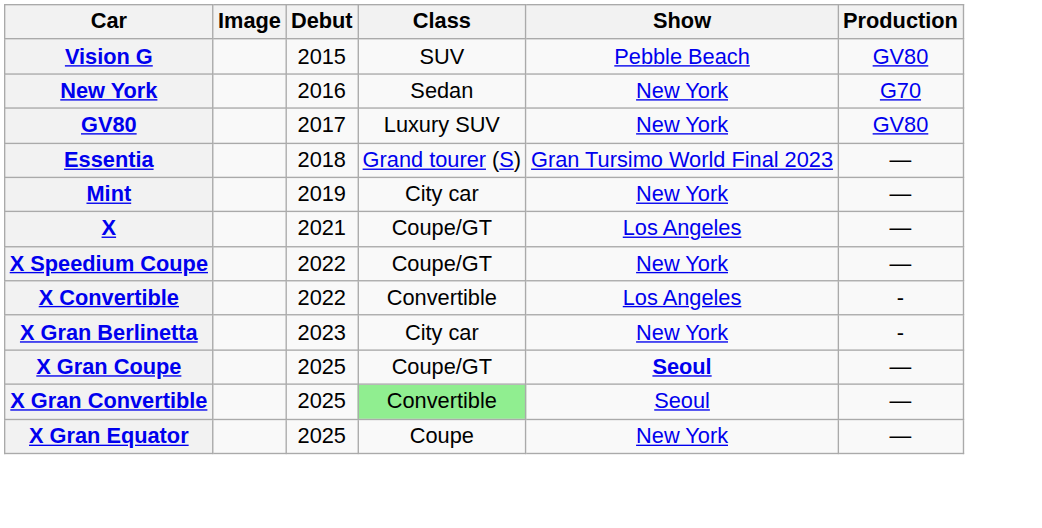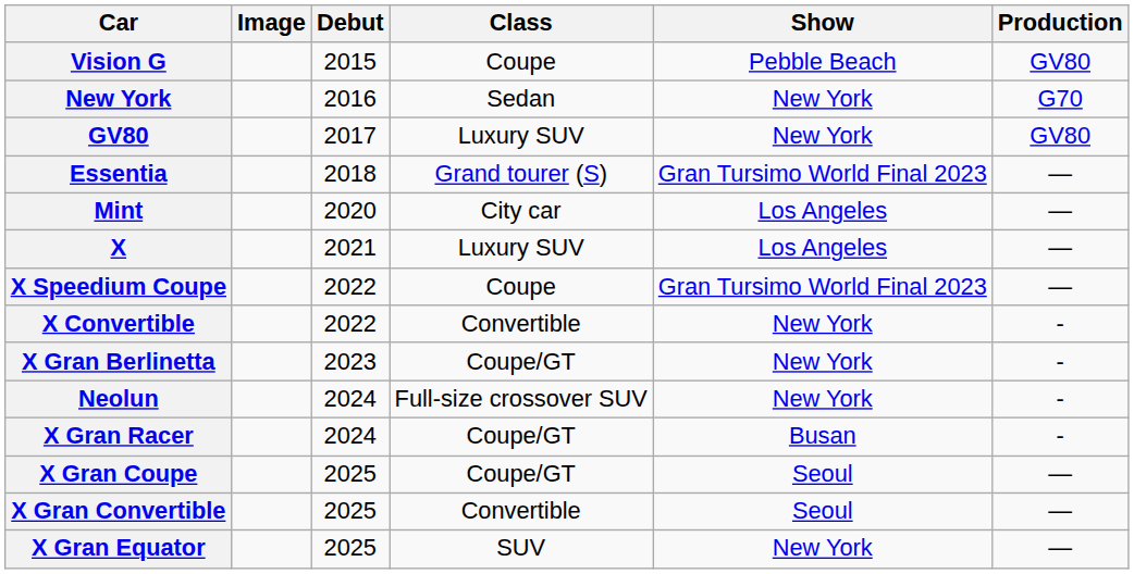 <table class="wikitable sortable" style="text-align:center;">
 <tr>
 <th>Car</th>
 <th class="unsortable">Image</th>
 <th>Debut</th>
 <th>Class</th>
 <th>Show</th>
 <th>Production</th>
 </tr>
 <tr>
 <th><a href='#'>Vision G</a></th>
 <td></td>
 <td>2015</td>
-<td>SUV</td>
+<td>Coupe</td>
 <td><a href='#'>Pebble Beach</a></td>
 <td><a href='#'>GV80</a></td>
 </tr>
 <tr>
 <th><a href='#'>New York</a></th>
 <td></td>
 <td>2016</td>
 <td>Sedan</td>
 <td><a href='#'>New York</a></td>
 <td><a href='#'>G70</a></td>
 </tr>
 <tr>
 <th><a href='#'>GV80</a></th>
 <td></td>
 <td>2017</td>
 <td>Luxury SUV</td>
 <td><a href='#'>New York</a></td>
 <td><a href='#'>GV80</a></td>
 </tr>
 <tr>
 <th><a href='#'>Essentia</a></th>
 <td></td>
 <td>2018</td>
 <td><a href='#'>Grand tourer</a> (<a href='#'>S</a>)</td>
 <td><a href='#'>Gran Tursimo World Final 2023</a></td>
 <td>—</td>
 </tr>
 <tr>
 <th><a href='#'>Mint</a></th>
 <td></td>
-<td>2019</td>
+<td>2020</td>
 <td>City car</td>
-<td><a href='#'>New York</a></td>
+<td><a href='#'>Los Angeles</a></td>
 <td>—</td>
 </tr>
 <tr>
 <th><a href='#'>X</a></th>
 <td></td>
 <td>2021</td>
-<td>Coupe/GT</td>
+<td>Luxury SUV</td>
 <td><a href='#'>Los Angeles</a></td>
 <td>—</td>
 </tr>
 <tr>
 <th><a href='#'>X Speedium Coupe</a></th>
 <td></td>
 <td>2022</td>
-<td>Coupe/GT</td>
-<td><a href='#'>New York</a></td>
+<td>Coupe</td>
+<td><a href='#'>Gran Tursimo World Final 2023</a></td>
 <td>—</td>
 </tr>
 <tr>
 <th><a href='#'>X Convertible</a></th>
 <td></td>
 <td>2022</td>
 <td>Convertible</td>
-<td><a href='#'>Los Angeles</a></td>
+<td><a href='#'>New York</a></td>
 <td>-</td>
 </tr>
 <tr>
 <th><a href='#'>X Gran Berlinetta</a></th>
 <td></td>
 <td>2023</td>
-<td>City car</td>
+<td>Coupe/GT</td>
 <td><a href='#'>New York</a></td>
+<td>-</td>
+</tr>
+<tr>
+<th><a href='#'>Neolun</a></th>
+<td></td>
+<td>2024</td>
+<td>Full-size crossover SUV</td>
+<td><a href='#'>New York</a></td>
+<td>-</td>
+</tr>
+<tr>
+<th><a href='#'>X Gran Racer</a></th>
+<td></td>
+<td>2024</td>
+<td>Coupe/GT</td>
+<td><a href='#'>Busan</a></td>
 <td>-</td>
 </tr>
 <tr>
 <th><a href='#'>X Gran Coupe</a></th>
 <td></td>
 <td>2025</td>
 <td>Coupe/GT</td>
-<td><strong><a href='#'>Seoul</a></strong></td>
+<td><a href='#'>Seoul</a></td>
 <td>—</td>
 </tr>
 <tr>
 <th><a href='#'>X Gran Convertible</a></th>
 <td></td>
 <td>2025</td>
-<td style="background: lightgreen;">Convertible</td>
+<td>Convertible</td>
 <td><a href='#'>Seoul</a></td>
 <td>—</td>
 </tr>
 <tr>
 <th><a href='#'>X Gran Equator</a></th>
 <td></td>
 <td>2025</td>
-<td>Coupe</td>
+<td>SUV</td>
 <td><a href='#'>New York</a></td>
 <td>—</td>
 </tr>
 </table>
